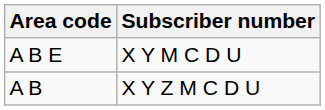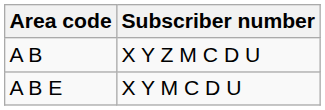 <table class="wikitable">
 <tr>
 <th>Area code</th>
 <th>Subscriber number</th>
 </tr>
 <tr>
+<td>A  B</td>
+<td>X  Y  Z  M  C  D  U</td>
+</tr>
+<tr>
 <td>A  B  E</td>
 <td>X  Y  M  C  D  U</td>
 </tr>
-<tr>
-<td>A  B</td>
-<td>X  Y  Z  M  C  D  U</td>
-</tr>
 </table>
